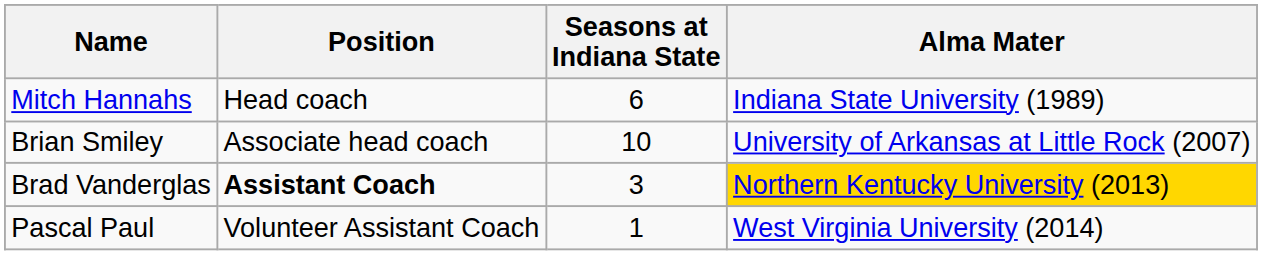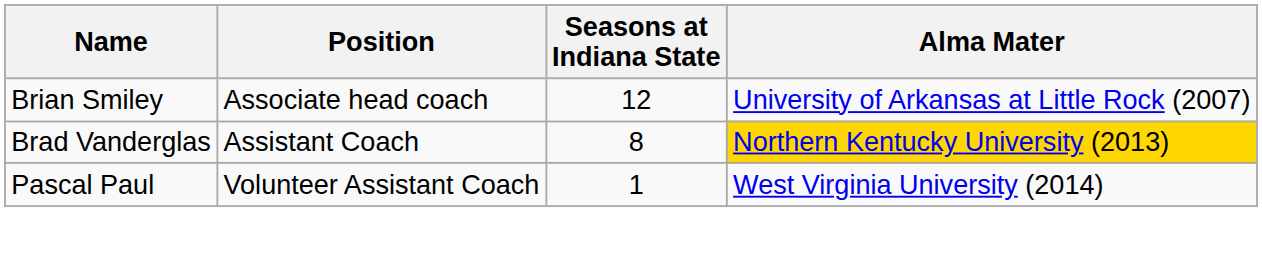 <table class="wikitable" border="1" style="font-size:90%;">
 <tr>
 <th>Name</th>
 <th>Position</th>
 <th>Seasons at<br>Indiana State</th>
 <th>Alma Mater</th>
 </tr>
 <tr>
-<td><a href='#'>Mitch Hannahs</a></td>
-<td>Head coach</td>
-<td align=center>6</td>
-<td><a href='#'>Indiana State University</a> (1989)</td>
-</tr>
-<tr>
 <td>Brian Smiley</td>
 <td>Associate head coach</td>
-<td align=center>10</td>
+<td align=center>12</td>
 <td><a href='#'>University of Arkansas at Little Rock</a> (2007)</td>
 </tr>
 <tr>
 <td>Brad Vanderglas</td>
-<td><strong>Assistant Coach</strong></td>
-<td align=center>3</td>
+<td>Assistant Coach</td>
+<td align=center>8</td>
 <td style="background: gold;"><a href='#'>Northern Kentucky University</a> (2013)</td>
 </tr>
 <tr>
 <td>Pascal Paul</td>
 <td>Volunteer Assistant Coach</td>
 <td align=center>1</td>
 <td><a href='#'>West Virginia University</a> (2014)</td>
 </tr>
 </table>
